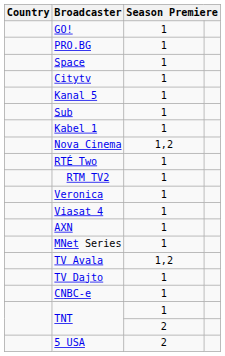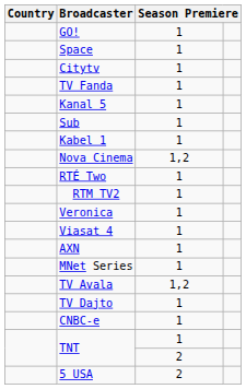 <table class="wikitable">
 <tr>
 <th>Country</th>
 <th>Broadcaster</th>
 <th colspan="2">Season Premiere</th>
 </tr>
 <tr>
 <td></td>
 <td><a href='#'>GO!</a></td>
 <td align="center">1</td>
 <td align="center"></td>
 </tr>
 <tr>
 <td></td>
-<td><a href='#'>PRO.BG</a></td>
-<td align="center">1</td>
-<td align="center"></td>
-</tr>
-<tr>
-<td></td>
 <td><a href='#'>Space</a></td>
 <td align="center">1</td>
 <td align="center"></td>
 </tr>
 <tr>
 <td></td>
 <td><a href='#'>Citytv</a></td>
+<td align="center">1</td>
+<td align="center"></td>
+</tr>
+<tr>
+<td></td>
+<td><a href='#'>TV Fanda</a></td>
 <td align="center">1</td>
 <td align="center"></td>
 </tr>
 <tr>
 <td></td>
 <td><a href='#'>Kanal 5</a></td>
 <td align="center">1</td>
 <td align="center"></td>
 </tr>
 <tr>
 <td></td>
 <td><a href='#'>Sub</a></td>
 <td align="center">1</td>
 <td align="center"></td>
 </tr>
 <tr>
 <td></td>
 <td><a href='#'>Kabel 1</a></td>
 <td align="center">1</td>
 <td align="center"></td>
 </tr>
 <tr>
 <td></td>
 <td><a href='#'>Nova Cinema</a></td>
 <td align="center">1,2</td>
 <td align="center"></td>
 </tr>
 <tr>
 <td></td>
 <td><a href='#'>RTÉ Two</a></td>
 <td align="center">1</td>
 <td align="center"></td>
 </tr>
 <tr>
 <td></td>
 <td align="center"><a href='#'>RTM TV2</a></td>
 <td align="center">1</td>
 <td align="center"></td>
 </tr>
 <tr>
 <td></td>
 <td><a href='#'>Veronica</a></td>
 <td align="center">1</td>
 <td align="center"></td>
 </tr>
 <tr>
 <td></td>
 <td><a href='#'>Viasat 4</a></td>
 <td align="center">1</td>
 <td align="center"></td>
 </tr>
 <tr>
 <td></td>
 <td><a href='#'>AXN</a></td>
 <td align="center">1</td>
 <td align="center"></td>
 </tr>
 <tr>
 <td></td>
 <td><a href='#'>MNet</a> Series</td>
 <td align="center">1</td>
 <td align="center"></td>
 </tr>
 <tr>
 <td></td>
 <td><a href='#'>TV Avala</a></td>
 <td align="center">1,2</td>
 <td align="center"></td>
 </tr>
 <tr>
 <td></td>
 <td><a href='#'>TV Dajto</a></td>
 <td align="center">1</td>
 <td align="center"></td>
 </tr>
 <tr>
 <td></td>
 <td><a href='#'>CNBC-e</a></td>
 <td align="center">1</td>
 <td align="center"></td>
 </tr>
 <tr>
 <td rowspan="2"></td>
 <td rowspan="2"><a href='#'>TNT</a></td>
 <td align="center">1</td>
 <td align="center"></td>
 </tr>
 <tr>
 <td align="center">2</td>
 <td align="center"></td>
 </tr>
 <tr>
 <td></td>
 <td><a href='#'>5 USA</a></td>
 <td align="center">2</td>
 <td align="center"></td>
 </tr>
 </table>
